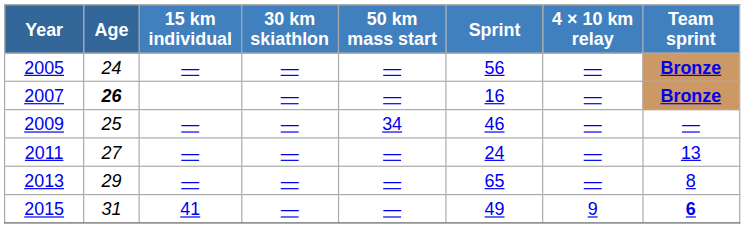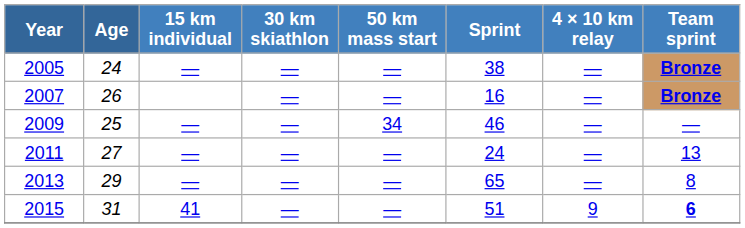 <table class="wikitable" style="font-size:95%; text-align:center; border:grey solid 1px; border-collapse:collapse; background:#ffffff;">
 <tr>
 <th style="background-color:#369; color:white; width:60px;"> Year </th>
 <th style="background-color:#369; color:white; width:40px;"> Age </th>
 <th style="background-color:#4180be; color:white; width:75px;"> 15 km <br> individual </th>
 <th style="background-color:#4180be; color:white; width:75px;"> 30 km <br> skiathlon </th>
 <th style="background-color:#4180be; color:white; width:75px;"> 50 km <br> mass start </th>
 <th style="background-color:#4180be; color:white; width:75px;"> Sprint </th>
 <th style="background-color:#4180be; color:white; width:75px;"> 4 × 10 km <br> relay </th>
 <th style="background-color:#4180be; color:white; width:75px;"> Team <br> sprint </th>
 </tr>
 <tr>
 <td><a href='#'>2005</a></td>
 <td><em>24</em></td>
 <td><a href='#'>—</a></td>
 <td><a href='#'>—</a></td>
 <td><a href='#'>—</a></td>
-<td><a href='#'>56</a></td>
+<td><a href='#'>38</a></td>
 <td><a href='#'>—</a></td>
 <td style="background:#c96;"><a href='#'><strong>Bronze</strong></a></td>
 </tr>
 <tr>
 <td><a href='#'>2007</a></td>
-<td><strong><em>26</em></strong></td>
+<td><em>26</em></td>
 <td><a href='#'></a></td>
 <td><a href='#'>—</a></td>
 <td><a href='#'>—</a></td>
 <td><a href='#'>16</a></td>
 <td><a href='#'>—</a></td>
 <td style="background:#c96;"><a href='#'><strong>Bronze</strong></a></td>
 </tr>
 <tr>
 <td><a href='#'>2009</a></td>
 <td><em>25</em></td>
 <td><a href='#'>—</a></td>
 <td><a href='#'>—</a></td>
 <td><a href='#'>34</a></td>
 <td><a href='#'>46</a></td>
 <td><a href='#'>—</a></td>
 <td><a href='#'>—</a></td>
 </tr>
 <tr>
 <td><a href='#'>2011</a></td>
 <td><em>27</em></td>
 <td><a href='#'>—</a></td>
 <td><a href='#'>—</a></td>
 <td><a href='#'>—</a></td>
 <td><a href='#'>24</a></td>
 <td><a href='#'>—</a></td>
 <td><a href='#'>13</a></td>
 </tr>
 <tr>
 <td><a href='#'>2013</a></td>
 <td><em>29</em></td>
 <td><a href='#'>—</a></td>
 <td><a href='#'>—</a></td>
 <td><a href='#'>—</a></td>
 <td><a href='#'>65</a></td>
 <td><a href='#'>—</a></td>
 <td><a href='#'>8</a></td>
 </tr>
 <tr>
 <td><a href='#'>2015</a></td>
 <td><em>31</em></td>
 <td><a href='#'>41</a></td>
 <td><a href='#'>—</a></td>
 <td><a href='#'>—</a></td>
-<td><a href='#'>49</a></td>
+<td><a href='#'>51</a></td>
 <td><a href='#'>9</a></td>
 <td><strong><a href='#'>6</a></strong></td>
 </tr>
 <tr>
 </tr>
 </table>
